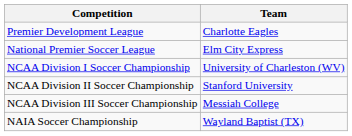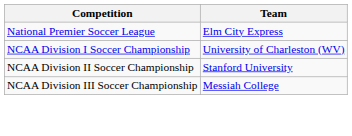 <table class="wikitable">
 <tr>
 <th>Competition</th>
 <th>Team</th>
-</tr>
-<tr>
-<td><a href='#'>Premier Development League</a></td>
-<td><a href='#'>Charlotte Eagles</a></td>
 </tr>
 <tr>
 <td><a href='#'>National Premier Soccer League</a></td>
 <td><a href='#'>Elm City Express</a></td>
 </tr>
 <tr>
 <td><a href='#'>NCAA Division I Soccer Championship</a></td>
 <td><a href='#'>University of Charleston (WV)</a></td>
 </tr>
 <tr>
 <td>NCAA Division II Soccer Championship</td>
 <td><a href='#'>Stanford University</a></td>
 </tr>
 <tr>
 <td>NCAA Division III Soccer Championship</td>
 <td><a href='#'>Messiah College</a></td>
 </tr>
-<tr>
-<td>NAIA Soccer Championship</td>
-<td><a href='#'>Wayland Baptist (TX)</a></td>
-</tr>
 </table>
